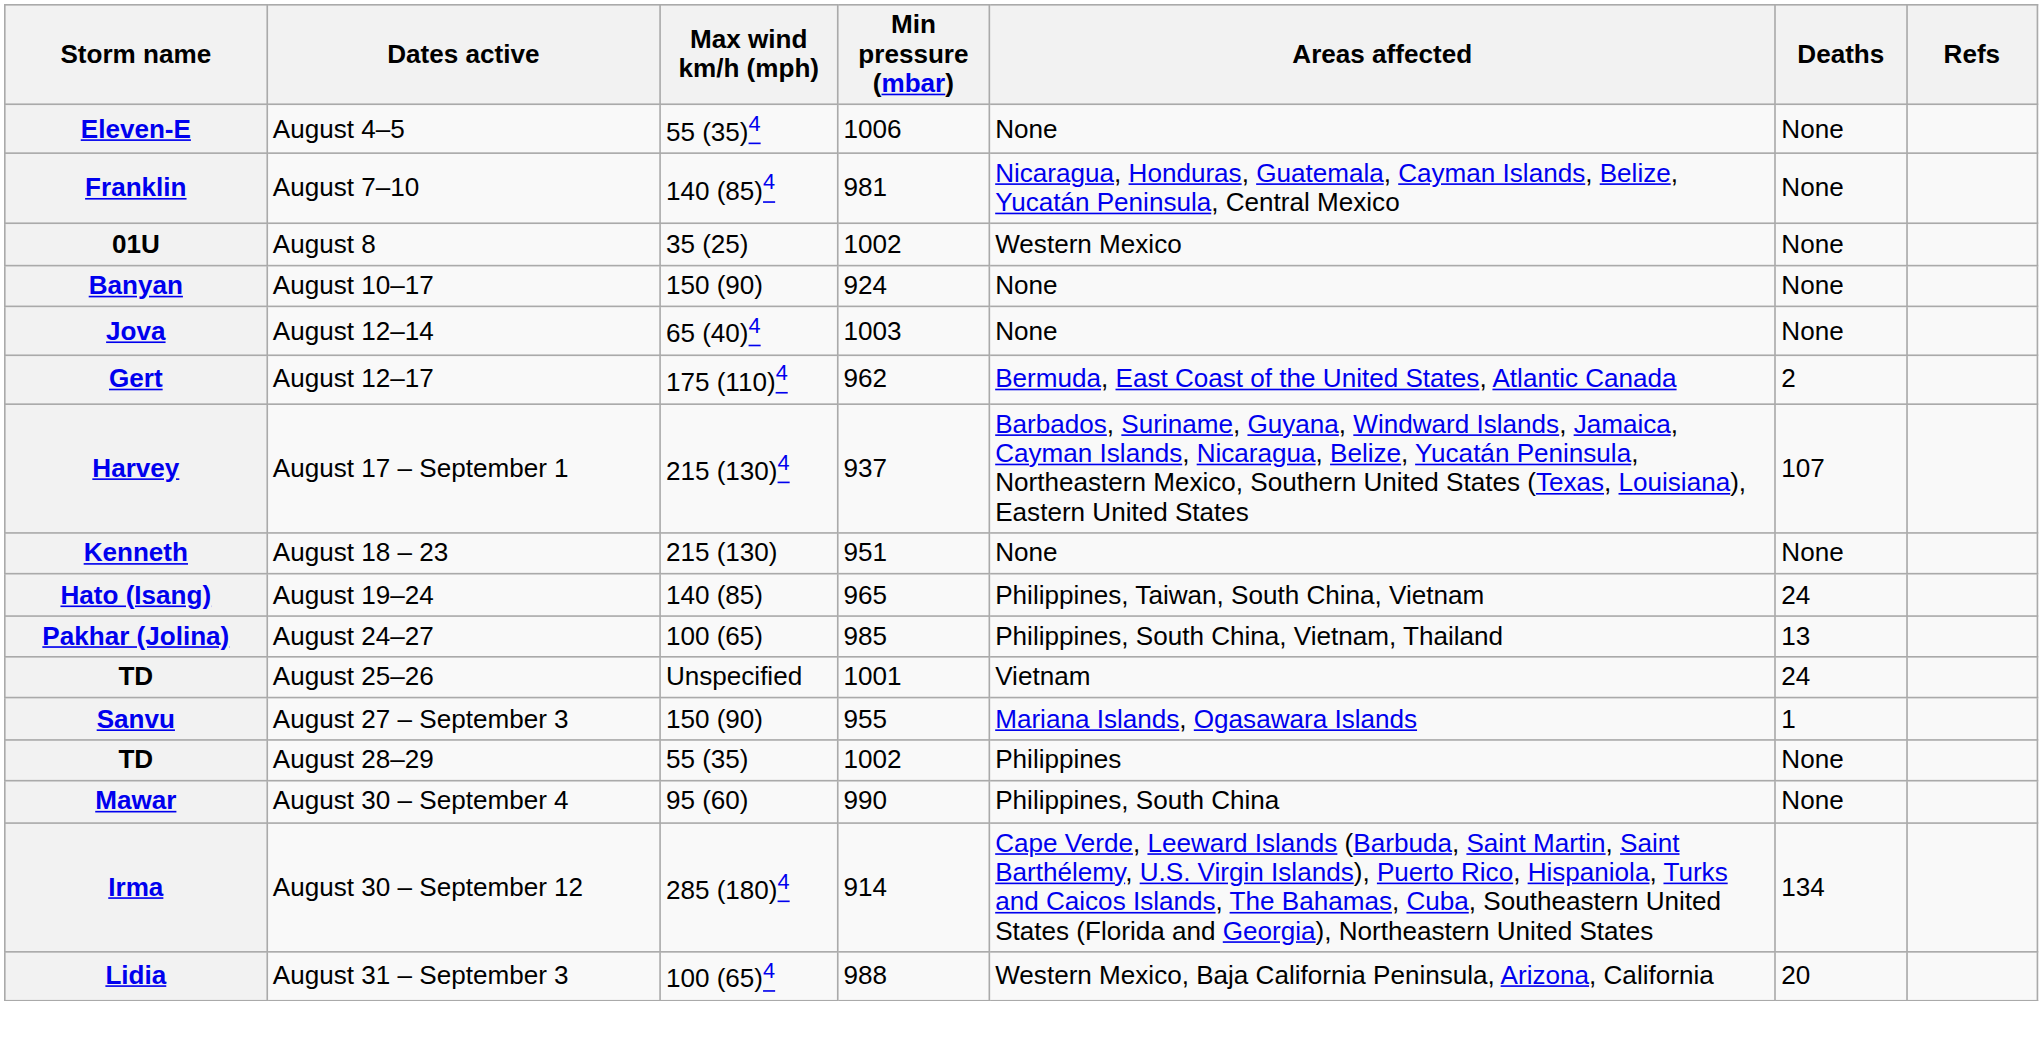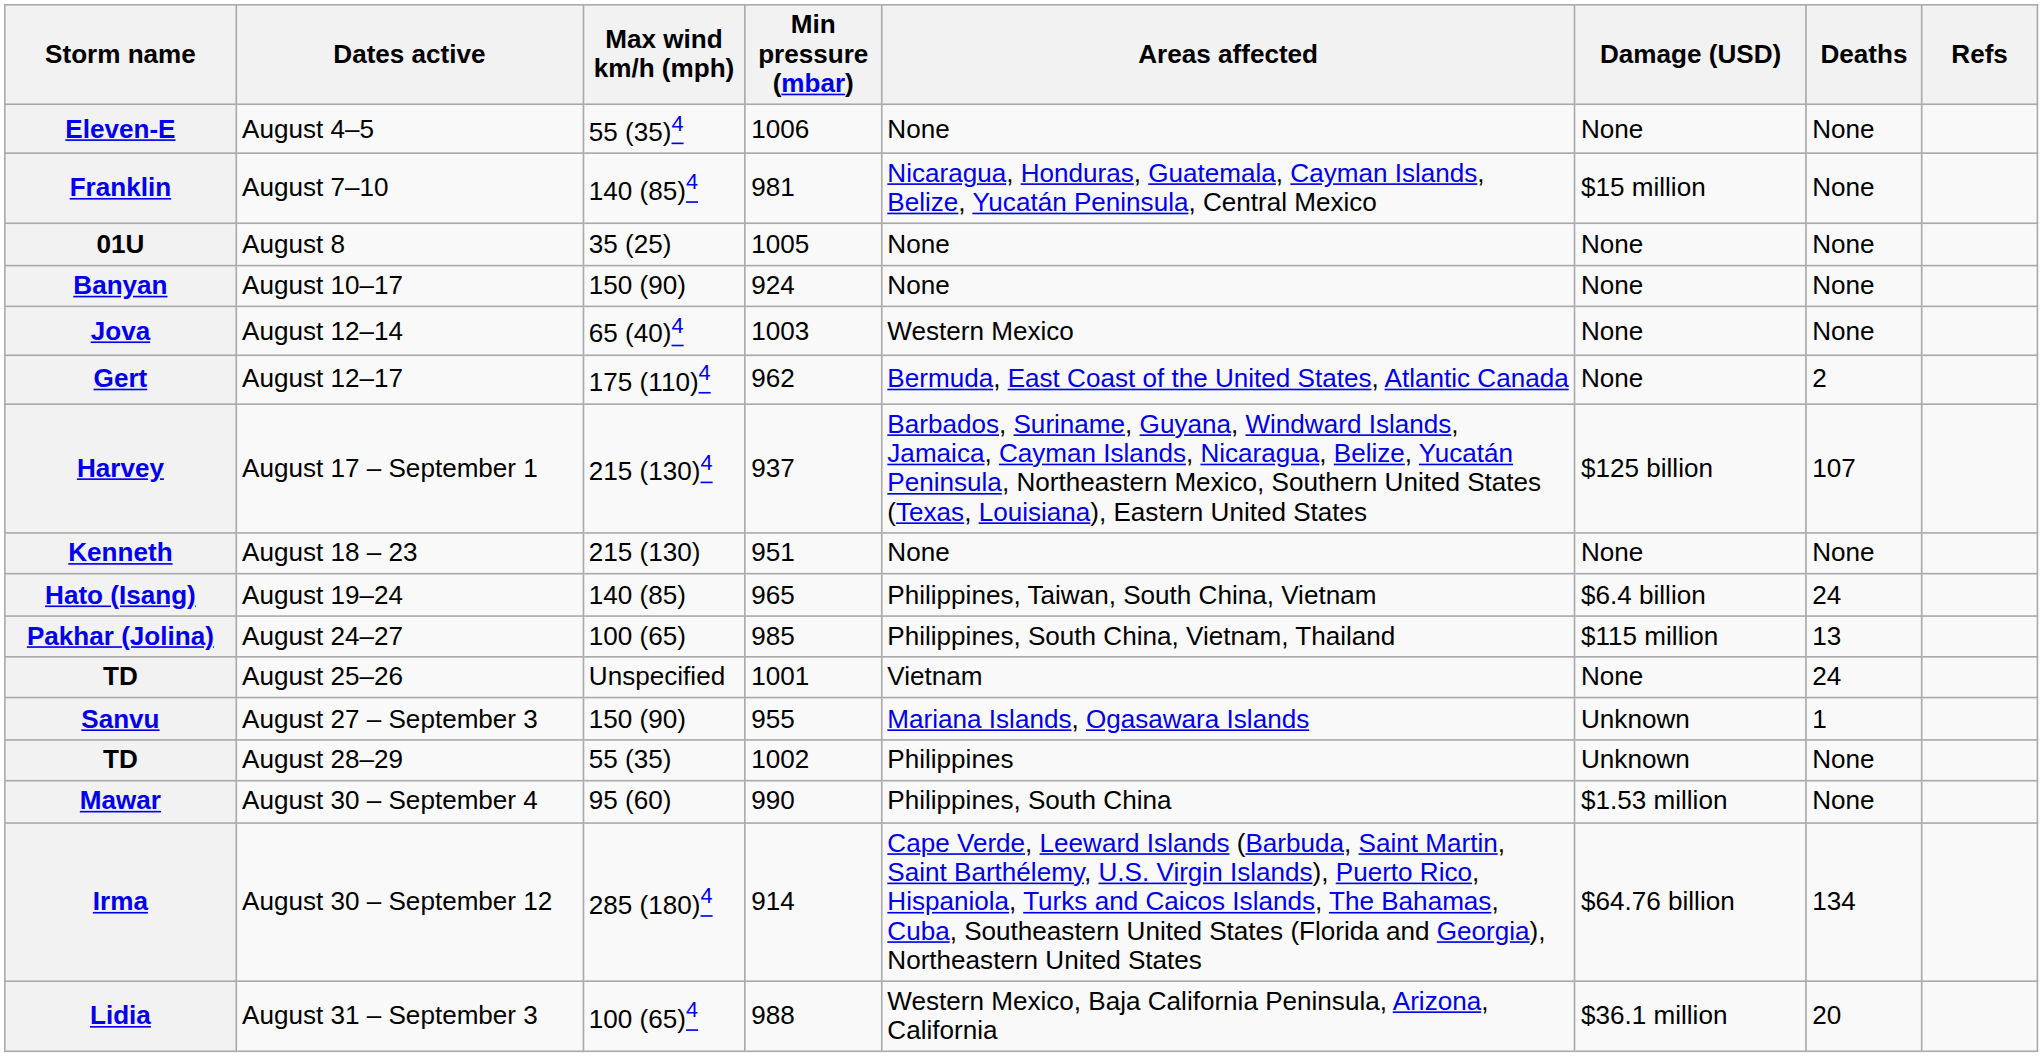 <table class="wikitable sortable">
 <tr>
 <th width="10%"><strong>Storm name</strong></th>
 <th width="15%"><strong>Dates active</strong></th>
 <th width="5%"><strong>Max wind km/h (mph)</strong></th>
 <th width="5%"><strong>Min pressure (<a href='#'>mbar</a>)</strong></th>
 <th width="30%"><strong>Areas affected</strong></th>
+<th width="10%"><strong>Damage (USD)</strong></th>
 <th width="5%"><strong>Deaths</strong></th>
 <th width="5%"><strong>Refs</strong></th>
 </tr>
 <tr>
 <th><a href='#'>Eleven-E</a></th>
 <td>August 4–5</td>
 <td>55 (35)<a href='#'><sup>4</sup></a></td>
 <td>1006</td>
 <td>None</td>
 <td>None</td>
+<td>None</td>
 <td></td>
 </tr>
 <tr>
 <th><a href='#'>Franklin</a></th>
 <td>August 7–10</td>
 <td>140 (85)<a href='#'><sup>4</sup></a></td>
 <td>981</td>
 <td><a href='#'>Nicaragua</a>, <a href='#'>Honduras</a>, <a href='#'>Guatemala</a>, <a href='#'>Cayman Islands</a>, <a href='#'>Belize</a>, <a href='#'>Yucatán Peninsula</a>, Central Mexico</td>
+<td>$15 million</td>
 <td>None</td>
 <td></td>
 </tr>
 <tr>
 <th>01U</th>
 <td>August 8</td>
 <td>35 (25)</td>
-<td>1002</td>
-<td>Western Mexico</td>
+<td>1005</td>
+<td>None</td>
+<td>None</td>
 <td>None</td>
 <td></td>
 </tr>
 <tr>
 <th><a href='#'>Banyan</a></th>
 <td>August 10–17</td>
 <td>150 (90)</td>
 <td>924</td>
 <td>None</td>
 <td>None</td>
+<td>None</td>
 <td></td>
 </tr>
 <tr>
 <th><a href='#'>Jova</a></th>
 <td>August 12–14</td>
 <td>65 (40)<a href='#'><sup>4</sup></a></td>
 <td>1003</td>
+<td>Western Mexico</td>
 <td>None</td>
 <td>None</td>
 <td></td>
 </tr>
 <tr>
 <th><a href='#'>Gert</a></th>
 <td>August 12–17</td>
 <td>175 (110)<a href='#'><sup>4</sup></a></td>
 <td>962</td>
 <td><a href='#'>Bermuda</a>, <a href='#'>East Coast of the United States</a>, <a href='#'>Atlantic Canada</a></td>
+<td>None</td>
 <td>2</td>
 <td></td>
 </tr>
 <tr>
 <th><a href='#'>Harvey</a></th>
 <td>August 17 – September 1</td>
 <td>215 (130)<a href='#'><sup>4</sup></a></td>
 <td>937</td>
 <td><a href='#'>Barbados</a>, <a href='#'>Suriname</a>, <a href='#'>Guyana</a>, <a href='#'>Windward Islands</a>, <a href='#'>Jamaica</a>, <a href='#'>Cayman Islands</a>, <a href='#'>Nicaragua</a>, <a href='#'>Belize</a>, <a href='#'>Yucatán Peninsula</a>, Northeastern Mexico, Southern United States (<a href='#'>Texas</a>, <a href='#'>Louisiana</a>), Eastern United States</td>
+<td>$125 billion</td>
 <td>107</td>
 <td></td>
 </tr>
 <tr>
 <th><a href='#'>Kenneth</a></th>
 <td>August 18 – 23</td>
 <td>215 (130)</td>
 <td>951</td>
 <td>None</td>
 <td>None</td>
+<td>None</td>
 <td></td>
 </tr>
 <tr>
 <th><a href='#'>Hato (Isang)</a></th>
 <td>August 19–24</td>
 <td>140 (85)</td>
 <td>965</td>
 <td>Philippines, Taiwan, South China, Vietnam</td>
+<td>$6.4 billion</td>
 <td>24</td>
 <td></td>
 </tr>
 <tr>
 <th><a href='#'>Pakhar (Jolina)</a></th>
 <td>August 24–27</td>
 <td>100 (65)</td>
 <td>985</td>
 <td>Philippines, South China, Vietnam, Thailand</td>
+<td>$115 million</td>
 <td>13</td>
 <td></td>
 </tr>
 <tr>
 <th>TD</th>
 <td>August 25–26</td>
 <td>Unspecified</td>
 <td>1001</td>
 <td>Vietnam</td>
+<td>None</td>
 <td>24</td>
 <td></td>
 </tr>
 <tr>
 <th><a href='#'>Sanvu</a></th>
 <td>August 27 – September 3</td>
 <td>150 (90)</td>
 <td>955</td>
 <td><a href='#'>Mariana Islands</a>, <a href='#'>Ogasawara Islands</a></td>
+<td>Unknown</td>
 <td>1</td>
 <td></td>
 </tr>
 <tr>
 <th>TD</th>
 <td>August 28–29</td>
 <td>55 (35)</td>
 <td>1002</td>
 <td>Philippines</td>
+<td>Unknown</td>
 <td>None</td>
 <td></td>
 </tr>
 <tr>
 <th><a href='#'>Mawar</a></th>
 <td>August 30 – September 4</td>
 <td>95 (60)</td>
 <td>990</td>
 <td>Philippines, South China</td>
+<td>$1.53 million</td>
 <td>None</td>
 <td></td>
 </tr>
 <tr>
 <th><a href='#'>Irma</a></th>
 <td>August 30 – September 12</td>
 <td>285 (180)<a href='#'><sup>4</sup></a></td>
 <td>914</td>
 <td><a href='#'>Cape Verde</a>, <a href='#'>Leeward Islands</a> (<a href='#'>Barbuda</a>, <a href='#'>Saint Martin</a>, <a href='#'>Saint Barthélemy</a>, <a href='#'>U.S. Virgin Islands</a>), <a href='#'>Puerto Rico</a>, <a href='#'>Hispaniola</a>, <a href='#'>Turks and Caicos Islands</a>, <a href='#'>The Bahamas</a>, <a href='#'>Cuba</a>, Southeastern United States (Florida and <a href='#'>Georgia</a>), Northeastern United States</td>
+<td>$64.76 billion</td>
 <td>134</td>
 <td></td>
 </tr>
 <tr>
 <th><a href='#'>Lidia</a></th>
 <td>August 31 – September 3</td>
 <td>100 (65)<a href='#'><sup>4</sup></a></td>
 <td>988</td>
 <td>Western Mexico, Baja California Peninsula, <a href='#'>Arizona</a>, California</td>
+<td>$36.1 million</td>
 <td>20</td>
 <td></td>
 </tr>
 </table>
